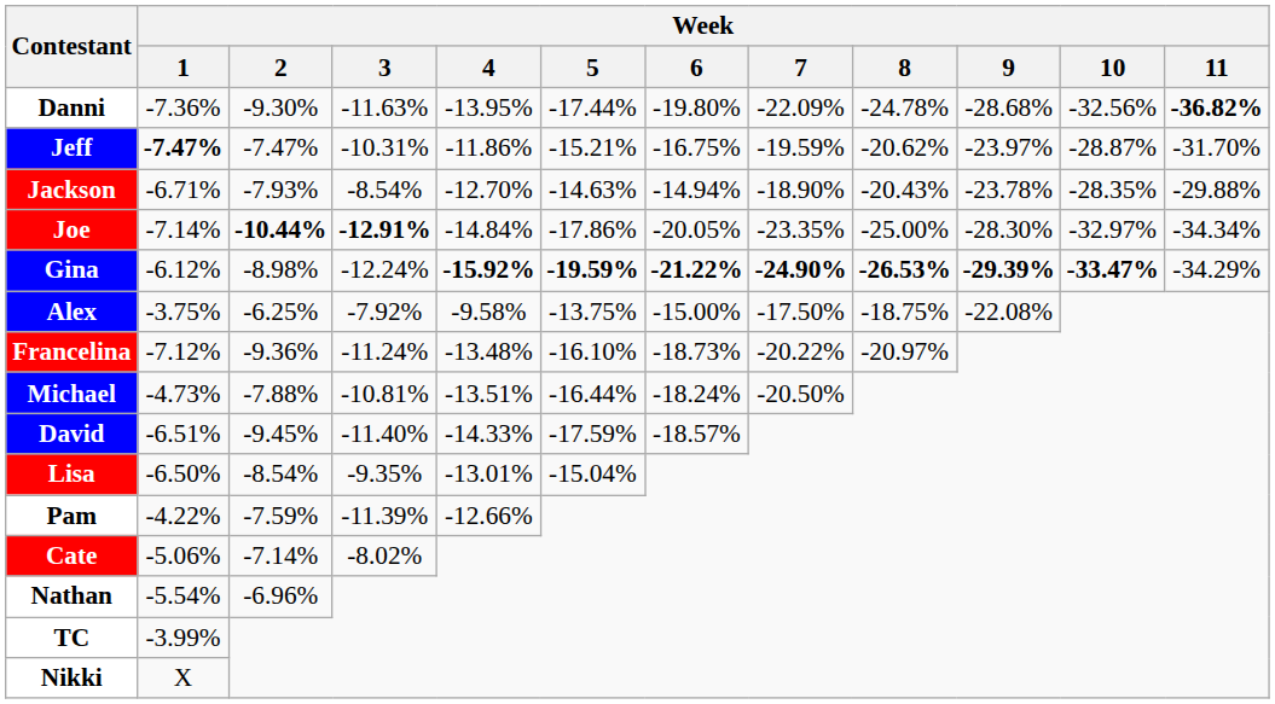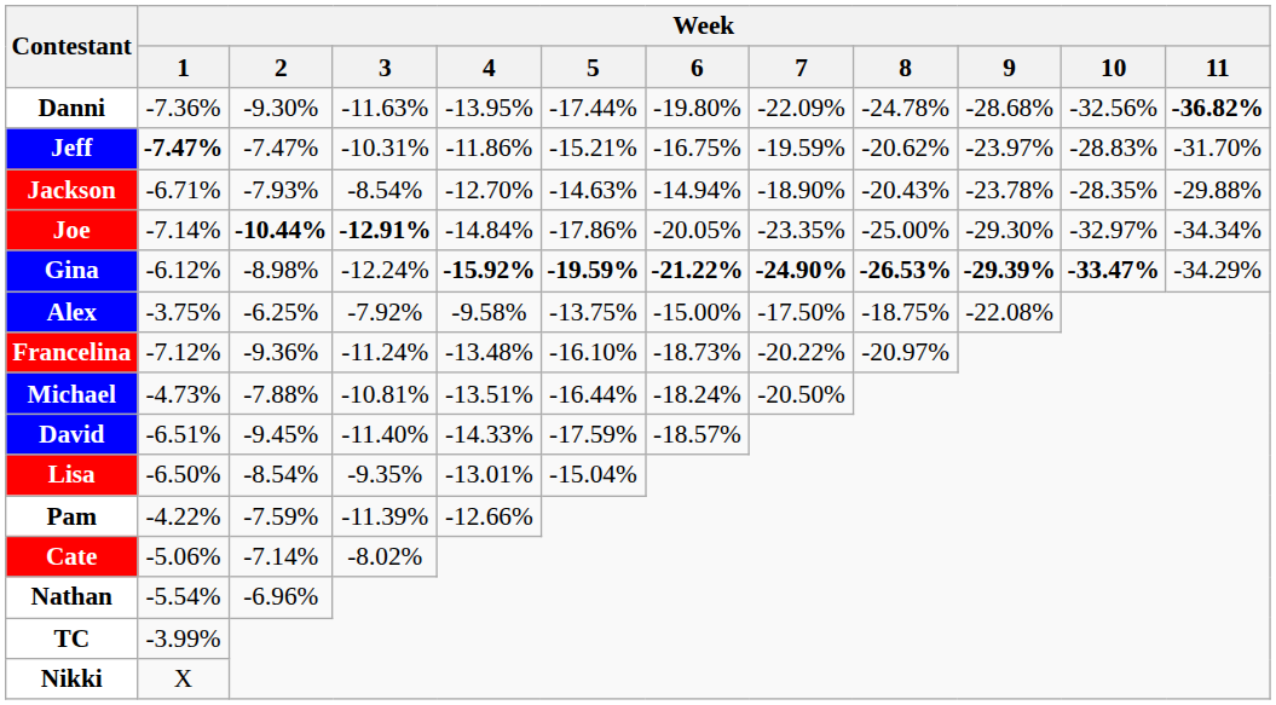 <table class="wikitable" style="text-align:center" align="center">
 <tr>
 <th rowspan="2">Contestant</th>
 <th colspan="15">Week</th>
 </tr>
 <tr>
 <th>1</th>
 <th>2</th>
 <th>3</th>
 <th>4</th>
 <th>5</th>
 <th>6</th>
 <th>7</th>
 <th>8</th>
 <th>9</th>
 <th>10</th>
 <th>11</th>
 </tr>
 <tr>
 <td style="background:white;color:black;"><strong>Danni</strong></td>
 <td>-7.36%</td>
 <td>-9.30%</td>
 <td>-11.63%</td>
 <td>-13.95%</td>
 <td>-17.44%</td>
 <td>-19.80%</td>
 <td>-22.09%</td>
 <td>-24.78%</td>
 <td>-28.68%</td>
 <td>-32.56%</td>
 <td><strong>-36.82%</strong></td>
 </tr>
 <tr>
 <td style="background:blue;color:white;"><strong>Jeff</strong></td>
 <td><strong>-7.47%</strong></td>
 <td>-7.47%</td>
 <td>-10.31%</td>
 <td>-11.86%</td>
 <td>-15.21%</td>
 <td>-16.75%</td>
 <td>-19.59%</td>
 <td>-20.62%</td>
 <td>-23.97%</td>
-<td>-28.87%</td>
+<td>-28.83%</td>
 <td>-31.70%</td>
 </tr>
 <tr>
 <td style="background:red;color:white;"><strong>Jackson</strong></td>
 <td>-6.71%</td>
 <td>-7.93%</td>
 <td>-8.54%</td>
 <td>-12.70%</td>
 <td>-14.63%</td>
 <td>-14.94%</td>
 <td>-18.90%</td>
 <td>-20.43%</td>
 <td>-23.78%</td>
 <td>-28.35%</td>
 <td>-29.88%</td>
 </tr>
 <tr>
 <td style="background:red;color:white;"><strong>Joe</strong></td>
 <td>-7.14%</td>
 <td><strong>-10.44%</strong></td>
 <td><strong>-12.91%</strong></td>
 <td>-14.84%</td>
 <td>-17.86%</td>
 <td>-20.05%</td>
 <td>-23.35%</td>
 <td>-25.00%</td>
-<td>-28.30%</td>
+<td>-29.30%</td>
 <td>-32.97%</td>
 <td>-34.34%</td>
 </tr>
 <tr>
 <td style="background:blue;color:white;"><strong>Gina</strong></td>
 <td>-6.12%</td>
 <td>-8.98%</td>
 <td>-12.24%</td>
 <td><strong>-15.92%</strong></td>
 <td><strong>-19.59%</strong></td>
 <td><strong>-21.22%</strong></td>
 <td><strong>-24.90%</strong></td>
 <td><strong>-26.53%</strong></td>
 <td><strong>-29.39%</strong></td>
 <td><strong>-33.47%</strong></td>
 <td>-34.29%</td>
 </tr>
 <tr>
 <td style="background:blue;color:white;"><strong>Alex</strong></td>
 <td>-3.75%</td>
 <td>-6.25%</td>
 <td>-7.92%</td>
 <td>-9.58%</td>
 <td>-13.75%</td>
 <td>-15.00%</td>
 <td>-17.50%</td>
 <td>-18.75%</td>
 <td>-22.08%</td>
 </tr>
 <tr>
 <td style="background:red;color:white;"><strong>Francelina</strong></td>
 <td>-7.12%</td>
 <td>-9.36%</td>
 <td>-11.24%</td>
 <td>-13.48%</td>
 <td>-16.10%</td>
 <td>-18.73%</td>
 <td>-20.22%</td>
 <td>-20.97%</td>
 </tr>
 <tr>
 <td style="background:blue;color:white;"><strong>Michael</strong></td>
 <td>-4.73%</td>
 <td>-7.88%</td>
 <td>-10.81%</td>
 <td>-13.51%</td>
 <td>-16.44%</td>
 <td>-18.24%</td>
 <td>-20.50%</td>
 </tr>
 <tr>
 <td style="background:blue;color:white;"><strong>David</strong></td>
 <td>-6.51%</td>
 <td>-9.45%</td>
 <td>-11.40%</td>
 <td>-14.33%</td>
 <td>-17.59%</td>
 <td>-18.57%</td>
 </tr>
 <tr>
 <td style="background:red;color:white;"><strong>Lisa</strong></td>
 <td>-6.50%</td>
 <td>-8.54%</td>
 <td>-9.35%</td>
 <td>-13.01%</td>
 <td>-15.04%</td>
 </tr>
 <tr>
 <td style="background:white;color:black;"><strong>Pam</strong></td>
 <td>-4.22%</td>
 <td>-7.59%</td>
 <td>-11.39%</td>
 <td>-12.66%</td>
 </tr>
 <tr>
 <td style="background:red;color:white;"><strong>Cate</strong></td>
 <td>-5.06%</td>
 <td>-7.14%</td>
 <td>-8.02%</td>
 </tr>
 <tr>
 <td style="background:white;color:black;"><strong>Nathan</strong></td>
 <td>-5.54%</td>
 <td>-6.96%</td>
 </tr>
 <tr>
 <td style="background:white;color:black;"><strong>TC</strong></td>
 <td>-3.99%</td>
 </tr>
 <tr>
 <td style="background:white;color:black;"><strong>Nikki</strong></td>
 <td>X</td>
 </tr>
 </table>
